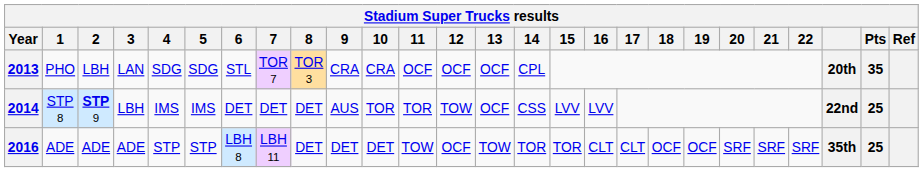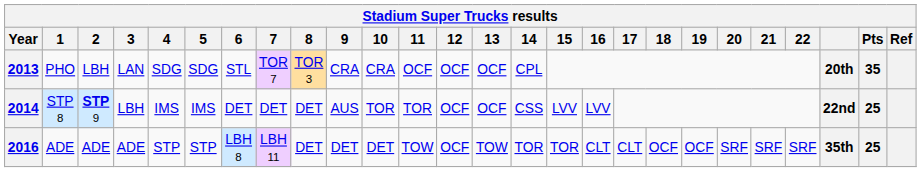 <table class="wikitable" style="text-align:center; font-size:80%">
 <tr>
 <th colspan=45><a href='#'>Stadium Super Trucks</a> results</th>
 </tr>
 <tr>
 <th>Year</th>
 <th>1</th>
 <th>2</th>
 <th>3</th>
 <th>4</th>
 <th>5</th>
 <th>6</th>
 <th>7</th>
 <th>8</th>
 <th>9</th>
 <th>10</th>
 <th>11</th>
 <th>12</th>
 <th>13</th>
 <th>14</th>
 <th>15</th>
 <th>16</th>
 <th>17</th>
 <th>18</th>
 <th>19</th>
 <th>20</th>
 <th>21</th>
 <th>22</th>
 <th></th>
 <th>Pts</th>
 <th>Ref</th>
 </tr>
 <tr>
 <th><a href='#'>2013</a></th>
 <td><a href='#'>PHO</a></td>
 <td><a href='#'>LBH</a></td>
 <td><a href='#'>LAN</a></td>
 <td><a href='#'>SDG</a></td>
 <td><a href='#'>SDG</a></td>
 <td><a href='#'>STL</a></td>
 <td style="background:#EFCFFF;"><a href='#'>TOR</a><br><small>7</small></td>
 <td style="background:#FFDF9F;"><a href='#'>TOR</a><br><small>3</small></td>
 <td><a href='#'>CRA</a></td>
 <td><a href='#'>CRA</a></td>
 <td><a href='#'>OCF</a></td>
 <td><a href='#'>OCF</a></td>
 <td><a href='#'>OCF</a></td>
 <td><a href='#'>CPL</a></td>
 <td colspan=8></td>
 <th>20th</th>
 <th>35</th>
 <th></th>
 </tr>
 <tr>
 <th><a href='#'>2014</a></th>
 <td style="background:#CFEAFF;"><a href='#'>STP</a><br><small>8</small></td>
 <td style="background:#CFEAFF;"><strong><a href='#'>STP</a></strong><br><small>9</small></td>
 <td><a href='#'>LBH</a></td>
 <td><a href='#'>IMS</a></td>
 <td><a href='#'>IMS</a></td>
 <td><a href='#'>DET</a></td>
 <td><a href='#'>DET</a></td>
 <td><a href='#'>DET</a></td>
 <td><a href='#'>AUS</a></td>
 <td><a href='#'>TOR</a></td>
 <td><a href='#'>TOR</a></td>
-<td><a href='#'>TOW</a></td>
+<td><a href='#'>OCF</a></td>
 <td><a href='#'>OCF</a></td>
 <td><a href='#'>CSS</a></td>
 <td><a href='#'>LVV</a></td>
 <td><a href='#'>LVV</a></td>
 <td colspan=6></td>
 <th>22nd</th>
 <th>25</th>
 <th></th>
 </tr>
 <tr>
 <th><a href='#'>2016</a></th>
 <td><a href='#'>ADE</a></td>
 <td><a href='#'>ADE</a></td>
 <td><a href='#'>ADE</a></td>
 <td><a href='#'>STP</a></td>
 <td><a href='#'>STP</a></td>
 <td style="background:#CFEAFF;"><a href='#'>LBH</a><br><small>8</small></td>
 <td style="background:#EFCFFF;"><a href='#'>LBH</a><br><small>11</small></td>
 <td><a href='#'>DET</a></td>
 <td><a href='#'>DET</a></td>
 <td><a href='#'>DET</a></td>
 <td><a href='#'>TOW</a></td>
 <td><a href='#'>OCF</a></td>
 <td><a href='#'>TOW</a></td>
 <td><a href='#'>TOR</a></td>
 <td><a href='#'>TOR</a></td>
 <td><a href='#'>CLT</a></td>
 <td><a href='#'>CLT</a></td>
 <td><a href='#'>OCF</a></td>
 <td><a href='#'>OCF</a></td>
 <td><a href='#'>SRF</a></td>
 <td><a href='#'>SRF</a></td>
 <td><a href='#'>SRF</a></td>
 <th>35th</th>
 <th>25</th>
 <th></th>
 </tr>
 </table>
